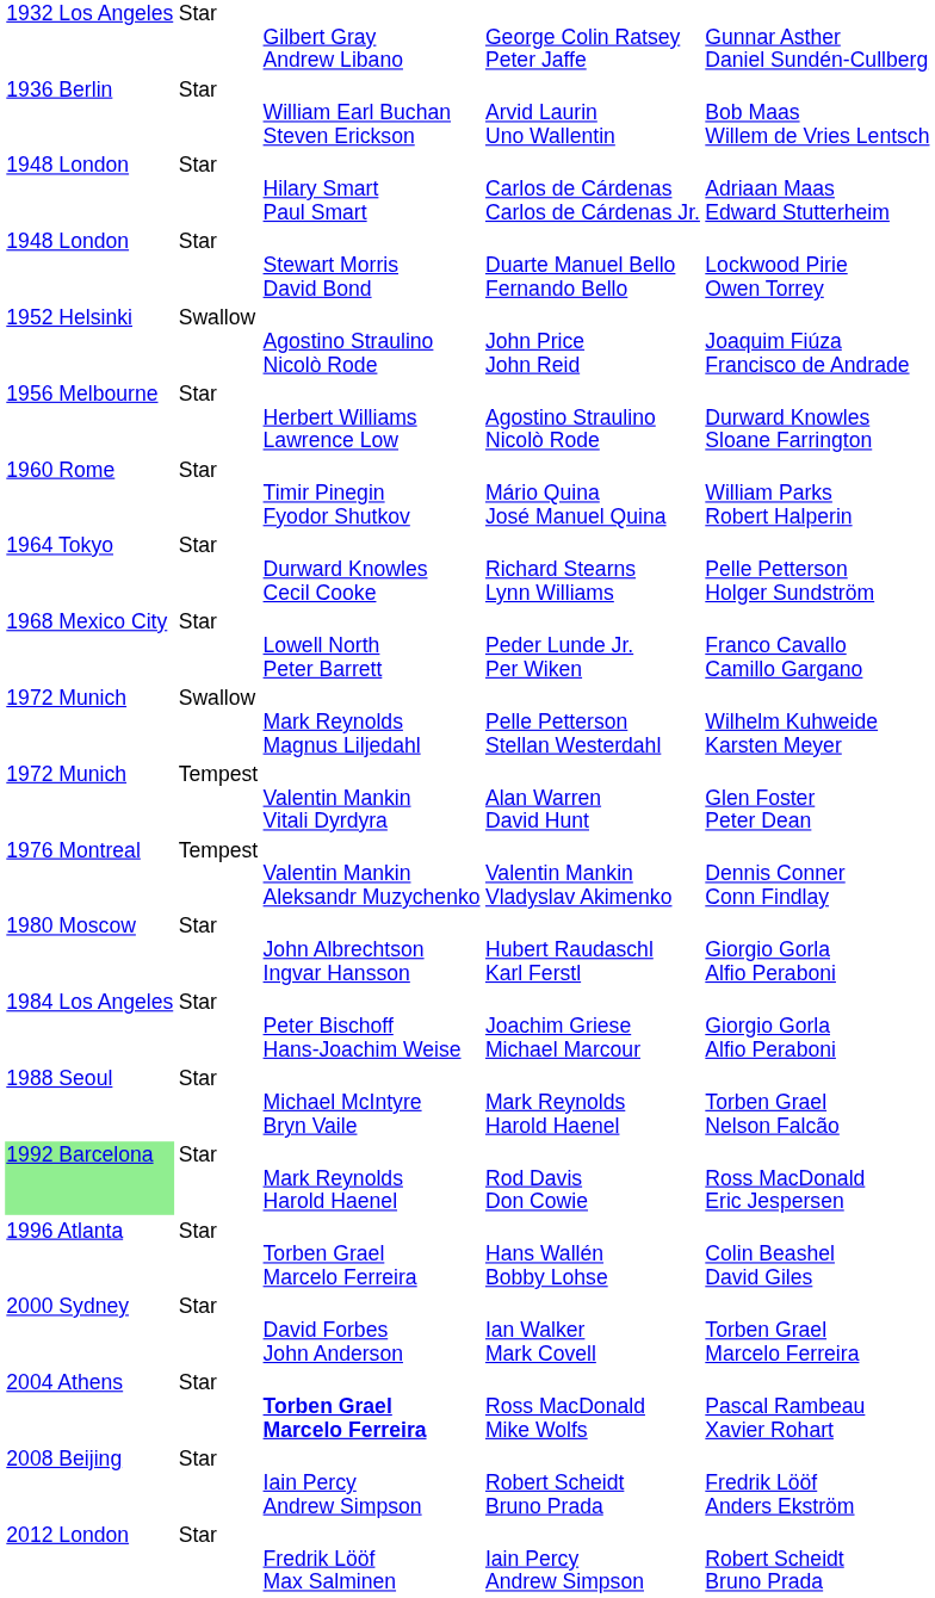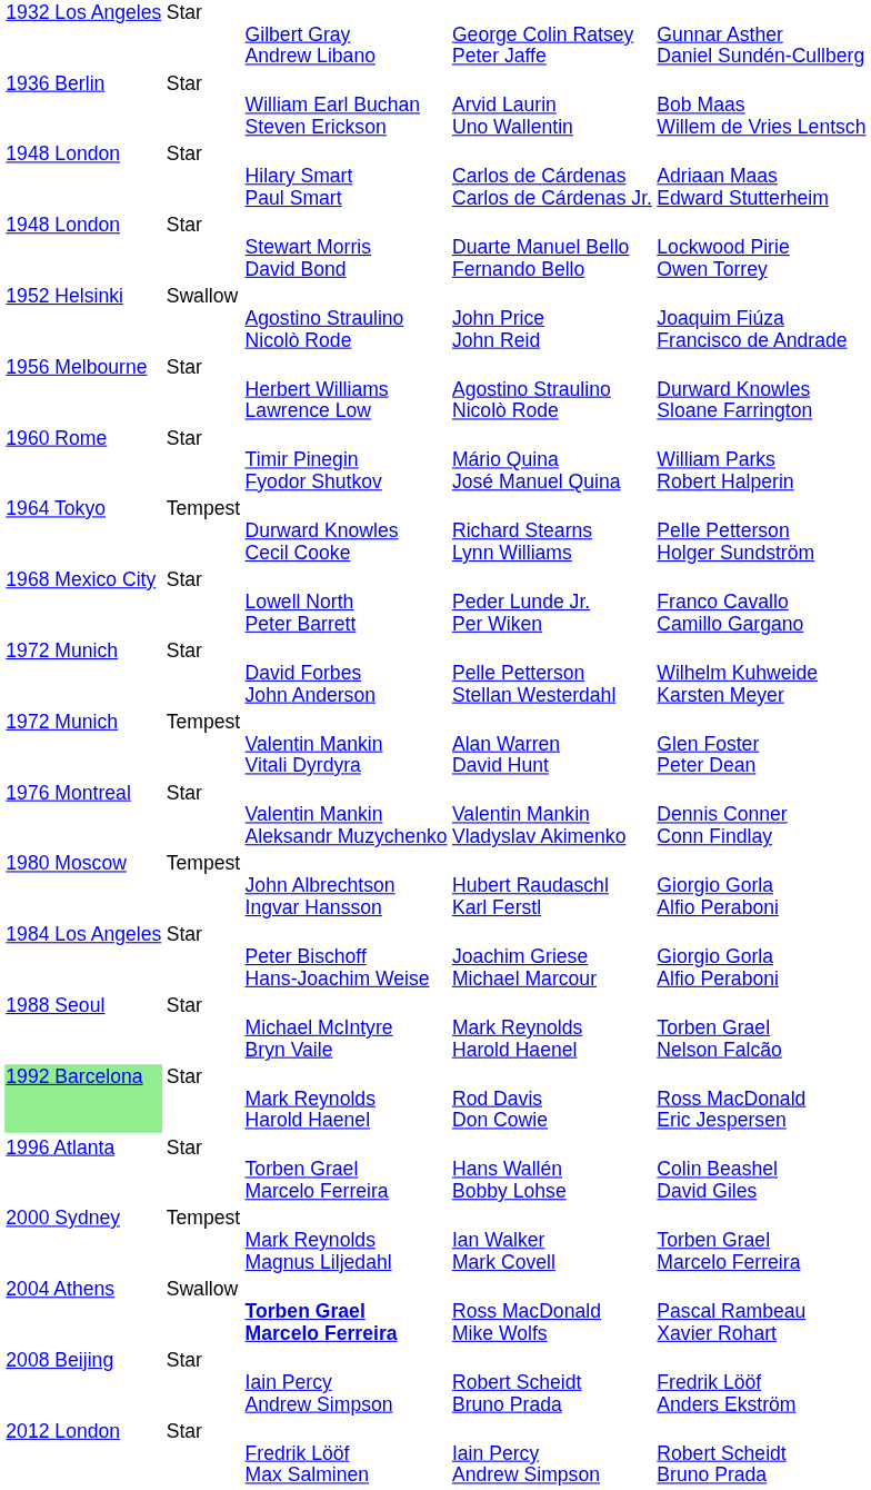 <table>
 <tr valign="top">
 <td><a href='#'>1932 Los Angeles</a><br></td>
 <td>Star</td>
 <td><br><a href='#'>Gilbert Gray</a><br><a href='#'>Andrew Libano</a></td>
 <td><br><a href='#'>George Colin Ratsey</a><br><a href='#'>Peter Jaffe</a></td>
 <td><br><a href='#'>Gunnar Asther</a><br><a href='#'>Daniel Sundén-Cullberg</a></td>
 </tr>
 <tr valign="top">
 <td><a href='#'>1936 Berlin</a> <br></td>
 <td>Star</td>
 <td><br><a href='#'>William Earl Buchan</a><br><a href='#'>Steven Erickson</a></td>
 <td><br><a href='#'>Arvid Laurin</a><br><a href='#'>Uno Wallentin</a></td>
 <td><br><a href='#'>Bob Maas</a><br><a href='#'>Willem de Vries Lentsch</a></td>
 </tr>
 <tr valign="top">
 <td><a href='#'>1948 London</a> <br></td>
 <td>Star</td>
 <td><br><a href='#'>Hilary Smart</a><br><a href='#'>Paul Smart</a></td>
 <td><br><a href='#'>Carlos de Cárdenas</a><br><a href='#'>Carlos de Cárdenas Jr.</a></td>
 <td><br><a href='#'>Adriaan Maas</a><br><a href='#'>Edward Stutterheim</a></td>
 </tr>
 <tr valign="top">
 <td><a href='#'>1948 London</a><br></td>
 <td>Star</td>
 <td><br><a href='#'>Stewart Morris</a><br><a href='#'>David Bond</a></td>
 <td><br><a href='#'>Duarte Manuel Bello</a><br><a href='#'>Fernando Bello</a></td>
 <td><br><a href='#'>Lockwood Pirie</a><br><a href='#'>Owen Torrey</a></td>
 </tr>
 <tr valign="top">
 <td><a href='#'>1952 Helsinki</a> <br></td>
 <td>Swallow</td>
 <td><br><a href='#'>Agostino Straulino</a><br><a href='#'>Nicolò Rode</a></td>
 <td><br><a href='#'>John Price</a><br><a href='#'>John Reid</a></td>
 <td><br><a href='#'>Joaquim Fiúza</a><br><a href='#'>Francisco de Andrade</a></td>
 </tr>
 <tr valign="top">
 <td><a href='#'>1956 Melbourne</a> <br></td>
 <td>Star</td>
 <td><br><a href='#'>Herbert Williams</a><br><a href='#'>Lawrence Low</a></td>
 <td><br><a href='#'>Agostino Straulino</a><br><a href='#'>Nicolò Rode</a></td>
 <td><br><a href='#'>Durward Knowles</a><br><a href='#'>Sloane Farrington</a></td>
 </tr>
 <tr valign="top">
 <td><a href='#'>1960 Rome</a><br></td>
 <td>Star</td>
 <td><br><a href='#'>Timir Pinegin</a><br><a href='#'>Fyodor Shutkov</a></td>
 <td><br><a href='#'>Mário Quina</a><br><a href='#'>José Manuel Quina</a></td>
 <td><br><a href='#'>William Parks</a><br><a href='#'>Robert Halperin</a></td>
 </tr>
 <tr valign="top">
 <td><a href='#'>1964 Tokyo</a><br></td>
-<td>Star</td>
+<td>Tempest</td>
 <td><br><a href='#'>Durward Knowles</a><br><a href='#'>Cecil Cooke</a></td>
 <td><br><a href='#'>Richard Stearns</a><br><a href='#'>Lynn Williams</a></td>
 <td><br><a href='#'>Pelle Petterson</a><br><a href='#'>Holger Sundström</a></td>
 </tr>
 <tr valign="top">
 <td><a href='#'>1968 Mexico City</a><br></td>
 <td>Star</td>
 <td><br><a href='#'>Lowell North</a><br><a href='#'>Peter Barrett</a></td>
 <td><br><a href='#'>Peder Lunde Jr.</a><br><a href='#'>Per Wiken</a></td>
 <td><br><a href='#'>Franco Cavallo</a><br><a href='#'>Camillo Gargano</a></td>
 </tr>
 <tr valign="top">
 <td><a href='#'>1972 Munich</a><br></td>
-<td>Swallow</td>
-<td><br><a href='#'>Mark Reynolds</a><br><a href='#'>Magnus Liljedahl</a></td>
+<td>Star</td>
+<td><br><a href='#'>David Forbes</a><br><a href='#'>John Anderson</a></td>
 <td><br><a href='#'>Pelle Petterson</a><br><a href='#'>Stellan Westerdahl</a></td>
 <td><br><a href='#'>Wilhelm Kuhweide</a><br><a href='#'>Karsten Meyer</a></td>
 </tr>
 <tr valign="top">
 <td><a href='#'>1972 Munich</a><br></td>
 <td>Tempest</td>
 <td><br><a href='#'>Valentin Mankin</a><br><a href='#'>Vitali Dyrdyra</a></td>
 <td><br><a href='#'>Alan Warren</a><br><a href='#'>David Hunt</a></td>
 <td><br><a href='#'>Glen Foster</a><br><a href='#'>Peter Dean</a></td>
 </tr>
 <tr valign="top">
 <td><a href='#'>1976 Montreal</a><br></td>
-<td>Tempest</td>
+<td>Star</td>
 <td><br><a href='#'>Valentin Mankin</a><br><a href='#'>Aleksandr Muzychenko</a></td>
 <td><br><a href='#'>Valentin Mankin</a><br><a href='#'>Vladyslav Akimenko</a></td>
 <td><br><a href='#'>Dennis Conner</a><br><a href='#'>Conn Findlay</a></td>
 </tr>
 <tr valign="top">
 <td><a href='#'>1980 Moscow</a><br></td>
-<td>Star</td>
+<td>Tempest</td>
 <td><br><a href='#'>John Albrechtson</a><br><a href='#'>Ingvar Hansson</a></td>
 <td><br><a href='#'>Hubert Raudaschl</a><br><a href='#'>Karl Ferstl</a></td>
 <td><br><a href='#'>Giorgio Gorla</a><br><a href='#'>Alfio Peraboni</a></td>
 </tr>
 <tr valign="top">
 <td><a href='#'>1984 Los Angeles</a><br></td>
 <td>Star</td>
 <td><br><a href='#'>Peter Bischoff</a><br><a href='#'>Hans-Joachim Weise</a></td>
 <td><br><a href='#'>Joachim Griese</a><br><a href='#'>Michael Marcour</a></td>
 <td><br><a href='#'>Giorgio Gorla</a><br><a href='#'>Alfio Peraboni</a></td>
 </tr>
 <tr valign="top">
 <td><a href='#'>1988 Seoul</a><br></td>
 <td>Star</td>
 <td><br><a href='#'>Michael McIntyre</a><br><a href='#'>Bryn Vaile</a></td>
 <td><br><a href='#'>Mark Reynolds</a><br><a href='#'>Harold Haenel</a></td>
 <td><br><a href='#'>Torben Grael</a><br><a href='#'>Nelson Falcão</a></td>
 </tr>
 <tr valign="top">
 <td style="background: lightgreen;"><a href='#'>1992 Barcelona</a><br></td>
 <td>Star</td>
 <td><br><a href='#'>Mark Reynolds</a><br><a href='#'>Harold Haenel</a></td>
 <td><br><a href='#'>Rod Davis</a><br><a href='#'>Don Cowie</a></td>
 <td><br><a href='#'>Ross MacDonald</a><br><a href='#'>Eric Jespersen</a></td>
 </tr>
 <tr valign="top">
 <td><a href='#'>1996 Atlanta</a><br></td>
 <td>Star</td>
 <td><br><a href='#'>Torben Grael</a><br><a href='#'>Marcelo Ferreira</a></td>
 <td><br><a href='#'>Hans Wallén</a><br><a href='#'>Bobby Lohse</a></td>
 <td><br><a href='#'>Colin Beashel</a><br><a href='#'>David Giles</a></td>
 </tr>
 <tr valign="top">
 <td><a href='#'>2000 Sydney</a><br></td>
-<td>Star</td>
-<td><br><a href='#'>David Forbes</a><br><a href='#'>John Anderson</a></td>
+<td>Tempest</td>
+<td><br><a href='#'>Mark Reynolds</a><br><a href='#'>Magnus Liljedahl</a></td>
 <td><br><a href='#'>Ian Walker</a><br><a href='#'>Mark Covell</a></td>
 <td><br><a href='#'>Torben Grael</a><br><a href='#'>Marcelo Ferreira</a></td>
 </tr>
 <tr valign="top">
 <td><a href='#'>2004 Athens</a><br></td>
-<td>Star</td>
+<td>Swallow</td>
 <td><strong><br><a href='#'>Torben Grael</a><br><a href='#'>Marcelo Ferreira</a></strong></td>
 <td><br><a href='#'>Ross MacDonald</a><br><a href='#'>Mike Wolfs</a></td>
 <td><br><a href='#'>Pascal Rambeau</a><br><a href='#'>Xavier Rohart</a></td>
 </tr>
 <tr valign="top">
 <td><a href='#'>2008 Beijing</a><br></td>
 <td>Star</td>
 <td><br><a href='#'>Iain Percy</a><br><a href='#'>Andrew Simpson</a></td>
 <td><br><a href='#'>Robert Scheidt</a><br><a href='#'>Bruno Prada</a></td>
 <td><br><a href='#'>Fredrik Lööf</a><br><a href='#'>Anders Ekström</a></td>
 </tr>
 <tr valign="top">
 <td><a href='#'>2012 London</a><br></td>
 <td>Star</td>
 <td><br><a href='#'>Fredrik Lööf</a><br><a href='#'>Max Salminen</a></td>
 <td><br><a href='#'>Iain Percy</a><br><a href='#'>Andrew Simpson</a></td>
 <td><br><a href='#'>Robert Scheidt</a><br><a href='#'>Bruno Prada</a></td>
 </tr>
 </table>
